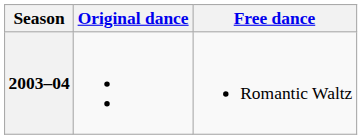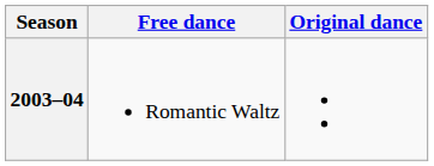 <table class=wikitable style=text-align:center>
 <tr>
 <th>Season</th>
+<th><a href='#'>Free dance</a></th>
 <th><a href='#'>Original dance</a></th>
-<th><a href='#'>Free dance</a></th>
 </tr>
 <tr>
 <th>2003–04 <br> </th>
+<td><br><ul><li>Romantic Waltz <br></li></ul></td>
 <td><br><ul><li></li><li></li></ul></td>
-<td><br><ul><li>Romantic Waltz <br></li></ul></td>
 </tr>
 </table>
